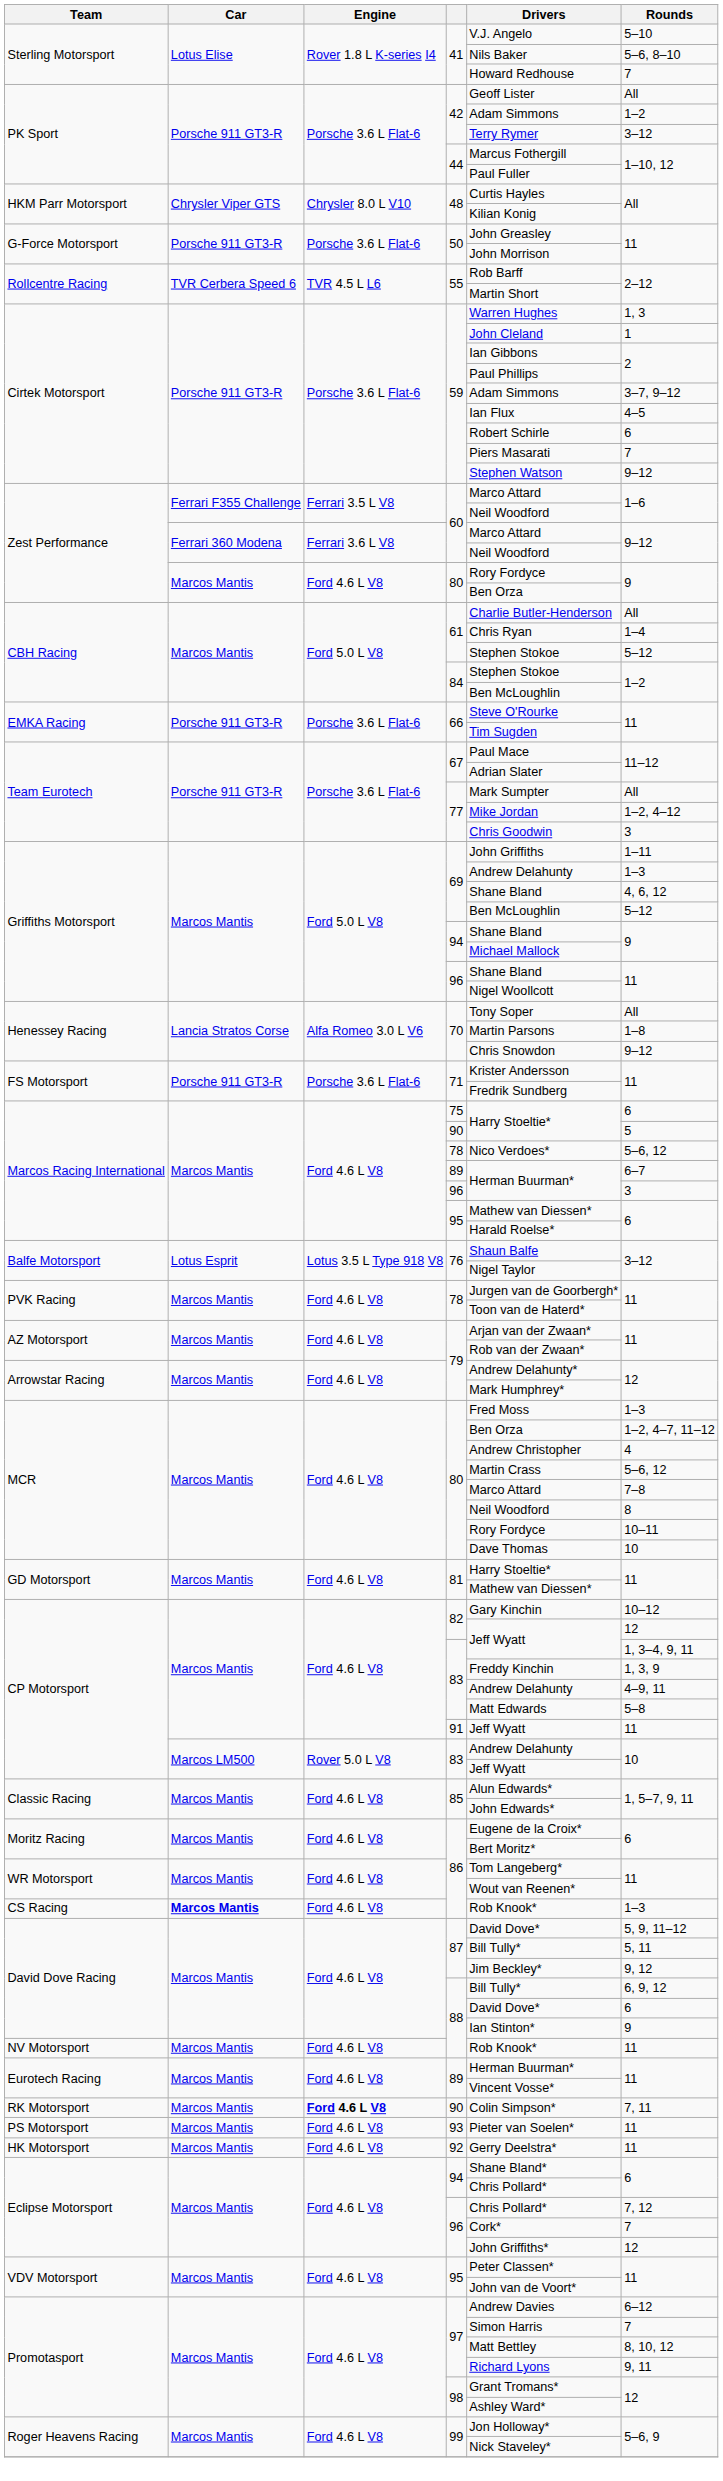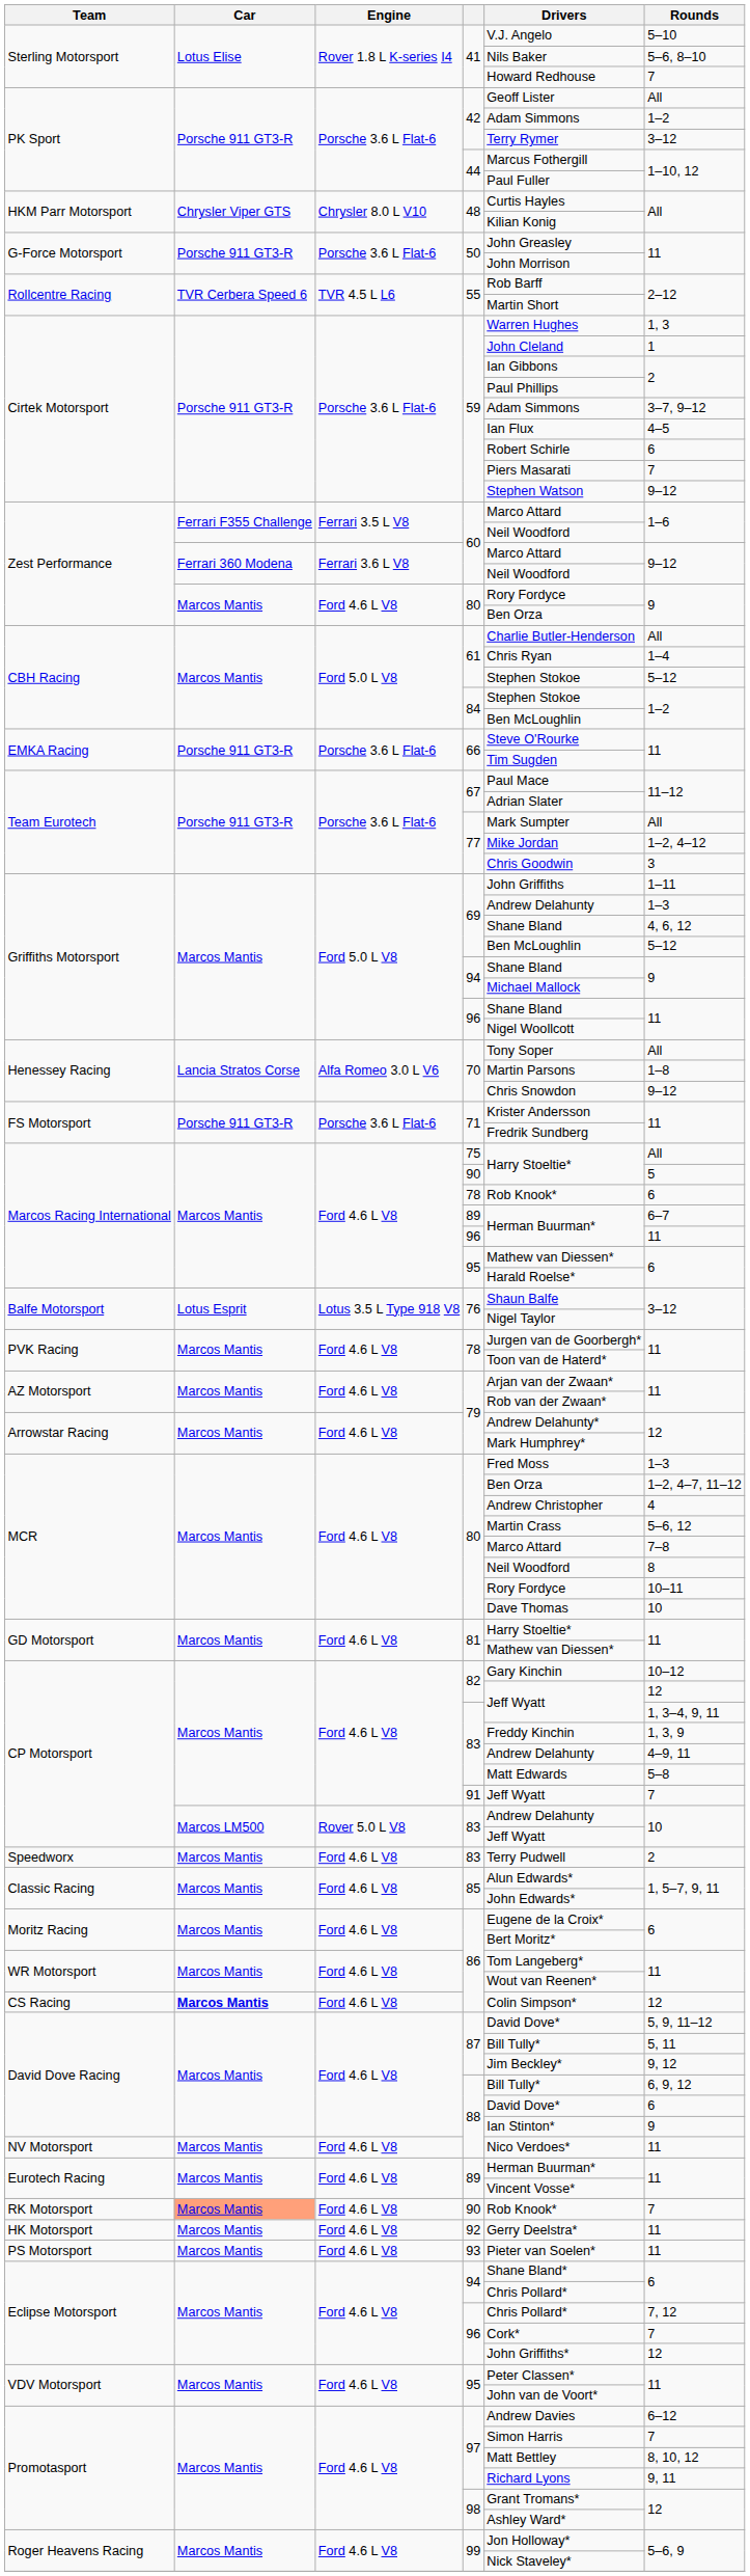 <table class="wikitable" style="font-size: 85%">
 <tr>
 <th>Team</th>
 <th>Car</th>
 <th>Engine</th>
 <th></th>
 <th>Drivers</th>
 <th>Rounds</th>
 </tr>
 <tr>
 <td rowspan=3> Sterling Motorsport</td>
 <td rowspan=3><a href='#'>Lotus Elise</a></td>
 <td rowspan=3><a href='#'>Rover</a> 1.8 L <a href='#'>K-series</a> <a href='#'>I4</a></td>
 <td rowspan=3 align="center">41</td>
 <td> V.J. Angelo</td>
 <td>5–10</td>
 </tr>
 <tr>
 <td> Nils Baker</td>
 <td>5–6, 8–10</td>
 </tr>
 <tr>
 <td> Howard Redhouse</td>
 <td>7</td>
 </tr>
 <tr>
 <td rowspan=5> PK Sport</td>
 <td rowspan=5><a href='#'>Porsche 911 GT3-R</a></td>
 <td rowspan=5><a href='#'>Porsche</a> 3.6 L <a href='#'>Flat-6</a></td>
 <td rowspan=3 align="center">42</td>
 <td> Geoff Lister</td>
 <td>All</td>
 </tr>
 <tr>
 <td> Adam Simmons</td>
 <td>1–2</td>
 </tr>
 <tr>
 <td> <a href='#'>Terry Rymer</a></td>
 <td>3–12</td>
 </tr>
 <tr>
 <td rowspan=2 align="center">44</td>
 <td> Marcus Fothergill</td>
 <td rowspan=2>1–10, 12</td>
 </tr>
 <tr>
 <td> Paul Fuller</td>
 </tr>
 <tr>
 <td rowspan=2> HKM Parr Motorsport</td>
 <td rowspan=2><a href='#'>Chrysler Viper GTS</a></td>
 <td rowspan=2><a href='#'>Chrysler</a> 8.0 L <a href='#'>V10</a></td>
 <td rowspan=2 align="center">48</td>
 <td> Curtis Hayles</td>
 <td rowspan=2>All</td>
 </tr>
 <tr>
 <td> Kilian Konig</td>
 </tr>
 <tr>
 <td rowspan=2> G-Force Motorsport</td>
 <td rowspan=2><a href='#'>Porsche 911 GT3-R</a></td>
 <td rowspan=2><a href='#'>Porsche</a> 3.6 L <a href='#'>Flat-6</a></td>
 <td rowspan=2 align="center">50</td>
 <td> John Greasley</td>
 <td rowspan=2>11</td>
 </tr>
 <tr>
 <td> John Morrison</td>
 </tr>
 <tr>
 <td rowspan=2> <a href='#'>Rollcentre Racing</a></td>
 <td rowspan=2><a href='#'>TVR Cerbera Speed 6</a></td>
 <td rowspan=2><a href='#'>TVR</a> 4.5 L <a href='#'>L6</a></td>
 <td rowspan=2 align="center">55</td>
 <td> Rob Barff</td>
 <td rowspan=2>2–12</td>
 </tr>
 <tr>
 <td> Martin Short</td>
 </tr>
 <tr>
 <td rowspan=9> Cirtek Motorsport</td>
 <td rowspan=9><a href='#'>Porsche 911 GT3-R</a></td>
 <td rowspan=9><a href='#'>Porsche</a> 3.6 L <a href='#'>Flat-6</a></td>
 <td rowspan=9 align="center">59</td>
 <td> <a href='#'>Warren Hughes</a></td>
 <td>1, 3</td>
 </tr>
 <tr>
 <td> <a href='#'>John Cleland</a></td>
 <td>1</td>
 </tr>
 <tr>
 <td> Ian Gibbons</td>
 <td rowspan=2>2</td>
 </tr>
 <tr>
 <td> Paul Phillips</td>
 </tr>
 <tr>
 <td> Adam Simmons</td>
 <td>3–7, 9–12</td>
 </tr>
 <tr>
 <td> Ian Flux</td>
 <td>4–5</td>
 </tr>
 <tr>
 <td> Robert Schirle</td>
 <td>6</td>
 </tr>
 <tr>
 <td> Piers Masarati</td>
 <td>7</td>
 </tr>
 <tr>
 <td> <a href='#'>Stephen Watson</a></td>
 <td>9–12</td>
 </tr>
 <tr>
 <td rowspan=6> Zest Performance</td>
 <td rowspan=2><a href='#'>Ferrari F355 Challenge</a></td>
 <td rowspan=2><a href='#'>Ferrari</a> 3.5 L <a href='#'>V8</a></td>
 <td rowspan=4 align="center">60</td>
 <td> Marco Attard</td>
 <td rowspan=2>1–6</td>
 </tr>
 <tr>
 <td> Neil Woodford</td>
 </tr>
 <tr>
 <td rowspan=2><a href='#'>Ferrari 360 Modena</a></td>
 <td rowspan=2><a href='#'>Ferrari</a> 3.6 L <a href='#'>V8</a></td>
 <td> Marco Attard</td>
 <td rowspan=2>9–12</td>
 </tr>
 <tr>
 <td> Neil Woodford</td>
 </tr>
 <tr>
 <td rowspan=2><a href='#'>Marcos Mantis</a></td>
 <td rowspan=2><a href='#'>Ford</a> 4.6 L <a href='#'>V8</a></td>
 <td rowspan=2 align="center">80</td>
 <td> Rory Fordyce</td>
 <td rowspan=2>9</td>
 </tr>
 <tr>
 <td> Ben Orza</td>
 </tr>
 <tr>
 <td rowspan=5> <a href='#'>CBH Racing</a></td>
 <td rowspan=5><a href='#'>Marcos Mantis</a></td>
 <td rowspan=5><a href='#'>Ford</a> 5.0 L <a href='#'>V8</a></td>
 <td rowspan=3 align="center">61</td>
 <td> <a href='#'>Charlie Butler-Henderson</a></td>
 <td>All</td>
 </tr>
 <tr>
 <td> Chris Ryan</td>
 <td>1–4</td>
 </tr>
 <tr>
 <td> Stephen Stokoe</td>
 <td>5–12</td>
 </tr>
 <tr>
 <td rowspan=2 align="center">84</td>
 <td> Stephen Stokoe</td>
 <td rowspan=2>1–2</td>
 </tr>
 <tr>
 <td> Ben McLoughlin</td>
 </tr>
 <tr>
 <td rowspan=2> <a href='#'>EMKA Racing</a></td>
 <td rowspan=2><a href='#'>Porsche 911 GT3-R</a></td>
 <td rowspan=2><a href='#'>Porsche</a> 3.6 L <a href='#'>Flat-6</a></td>
 <td rowspan=2 align="center">66</td>
 <td> <a href='#'>Steve O'Rourke</a></td>
 <td rowspan=2>11</td>
 </tr>
 <tr>
 <td> <a href='#'>Tim Sugden</a></td>
 </tr>
 <tr>
 <td rowspan=5> <a href='#'>Team Eurotech</a></td>
 <td rowspan=5><a href='#'>Porsche 911 GT3-R</a></td>
 <td rowspan=5><a href='#'>Porsche</a> 3.6 L <a href='#'>Flat-6</a></td>
 <td rowspan=2 align="center">67</td>
 <td> Paul Mace</td>
 <td rowspan=2>11–12</td>
 </tr>
 <tr>
 <td> Adrian Slater</td>
 </tr>
 <tr>
 <td rowspan=3 align="center">77</td>
 <td> Mark Sumpter</td>
 <td>All</td>
 </tr>
 <tr>
 <td> <a href='#'>Mike Jordan</a></td>
 <td>1–2, 4–12</td>
 </tr>
 <tr>
 <td> <a href='#'>Chris Goodwin</a></td>
 <td>3</td>
 </tr>
 <tr>
 <td rowspan=8> Griffiths Motorsport</td>
 <td rowspan=8><a href='#'>Marcos Mantis</a></td>
 <td rowspan=8><a href='#'>Ford</a> 5.0 L <a href='#'>V8</a></td>
 <td rowspan=4 align="center">69</td>
 <td> John Griffiths</td>
 <td>1–11</td>
 </tr>
 <tr>
 <td> Andrew Delahunty</td>
 <td>1–3</td>
 </tr>
 <tr>
 <td> Shane Bland</td>
 <td>4, 6, 12</td>
 </tr>
 <tr>
 <td> Ben McLoughlin</td>
 <td>5–12</td>
 </tr>
 <tr>
 <td rowspan=2 align="center">94</td>
 <td> Shane Bland</td>
 <td rowspan=2>9</td>
 </tr>
 <tr>
 <td> <a href='#'>Michael Mallock</a></td>
 </tr>
 <tr>
 <td rowspan=2 align="center">96</td>
 <td> Shane Bland</td>
 <td rowspan=2>11</td>
 </tr>
 <tr>
 <td> Nigel Woollcott</td>
 </tr>
 <tr>
 <td rowspan=3> Henessey Racing</td>
 <td rowspan=3><a href='#'>Lancia Stratos Corse</a></td>
 <td rowspan=3><a href='#'>Alfa Romeo</a> 3.0 L <a href='#'>V6</a></td>
 <td rowspan=3 align="center">70</td>
 <td> Tony Soper</td>
 <td>All</td>
 </tr>
 <tr>
 <td> Martin Parsons</td>
 <td>1–8</td>
 </tr>
 <tr>
 <td> Chris Snowdon</td>
 <td>9–12</td>
 </tr>
 <tr>
 <td rowspan=2> FS Motorsport</td>
 <td rowspan=2><a href='#'>Porsche 911 GT3-R</a></td>
 <td rowspan=2><a href='#'>Porsche</a> 3.6 L <a href='#'>Flat-6</a></td>
 <td rowspan=2 align="center">71</td>
 <td> Krister Andersson</td>
 <td rowspan=2>11</td>
 </tr>
 <tr>
 <td> Fredrik Sundberg</td>
 </tr>
 <tr>
 <td rowspan=7> <a href='#'>Marcos Racing International</a></td>
 <td rowspan=7><a href='#'>Marcos Mantis</a></td>
 <td rowspan=7><a href='#'>Ford</a> 4.6 L <a href='#'>V8</a></td>
 <td align="center">75</td>
 <td rowspan=2> Harry Stoeltie*</td>
-<td>6</td>
+<td>All</td>
 </tr>
 <tr>
 <td align="center">90</td>
 <td>5</td>
 </tr>
 <tr>
 <td align="center">78</td>
-<td> Nico Verdoes*</td>
-<td>5–6, 12</td>
+<td> Rob Knook*</td>
+<td>6</td>
 </tr>
 <tr>
 <td align="center">89</td>
 <td rowspan=2> Herman Buurman*</td>
 <td>6–7</td>
 </tr>
 <tr>
 <td align="center">96</td>
-<td>3</td>
+<td>11</td>
 </tr>
 <tr>
 <td rowspan=2 align="center">95</td>
 <td> Mathew van Diessen*</td>
 <td rowspan=2>6</td>
 </tr>
 <tr>
 <td> Harald Roelse*</td>
 </tr>
 <tr>
 <td rowspan=2> <a href='#'>Balfe Motorsport</a></td>
 <td rowspan=2><a href='#'>Lotus Esprit</a></td>
 <td rowspan=2><a href='#'>Lotus</a> 3.5 L <a href='#'>Type 918</a> <a href='#'>V8</a></td>
 <td rowspan=2 align="center">76</td>
 <td> <a href='#'>Shaun Balfe</a></td>
 <td rowspan=2>3–12</td>
 </tr>
 <tr>
 <td> Nigel Taylor</td>
 </tr>
 <tr>
 <td rowspan=2> PVK Racing</td>
 <td rowspan=2><a href='#'>Marcos Mantis</a></td>
 <td rowspan=2><a href='#'>Ford</a> 4.6 L <a href='#'>V8</a></td>
 <td rowspan=2 align="center">78</td>
 <td> Jurgen van de Goorbergh*</td>
 <td rowspan=2>11</td>
 </tr>
 <tr>
 <td> Toon van de Haterd*</td>
 </tr>
 <tr>
 <td rowspan=2> AZ Motorsport</td>
 <td rowspan=2><a href='#'>Marcos Mantis</a></td>
 <td rowspan=2><a href='#'>Ford</a> 4.6 L <a href='#'>V8</a></td>
 <td rowspan=4 align="center">79</td>
 <td> Arjan van der Zwaan*</td>
 <td rowspan=2>11</td>
 </tr>
 <tr>
 <td> Rob van der Zwaan*</td>
 </tr>
 <tr>
 <td rowspan=2> Arrowstar Racing</td>
 <td rowspan=2><a href='#'>Marcos Mantis</a></td>
 <td rowspan=2><a href='#'>Ford</a> 4.6 L <a href='#'>V8</a></td>
 <td> Andrew Delahunty*</td>
 <td rowspan=2>12</td>
 </tr>
 <tr>
 <td> Mark Humphrey*</td>
 </tr>
 <tr>
 <td rowspan=8> MCR</td>
 <td rowspan=8><a href='#'>Marcos Mantis</a></td>
 <td rowspan=8><a href='#'>Ford</a> 4.6 L <a href='#'>V8</a></td>
 <td rowspan=8 align="center">80</td>
 <td> Fred Moss</td>
 <td>1–3</td>
 </tr>
 <tr>
 <td> Ben Orza</td>
 <td>1–2, 4–7, 11–12</td>
 </tr>
 <tr>
 <td> Andrew Christopher</td>
 <td>4</td>
 </tr>
 <tr>
 <td> Martin Crass</td>
 <td>5–6, 12</td>
 </tr>
 <tr>
 <td> Marco Attard</td>
 <td>7–8</td>
 </tr>
 <tr>
 <td> Neil Woodford</td>
 <td>8</td>
 </tr>
 <tr>
 <td> Rory Fordyce</td>
 <td>10–11</td>
 </tr>
 <tr>
 <td> Dave Thomas</td>
 <td>10</td>
 </tr>
 <tr>
 <td rowspan=2> GD Motorsport</td>
 <td rowspan=2><a href='#'>Marcos Mantis</a></td>
 <td rowspan=2><a href='#'>Ford</a> 4.6 L <a href='#'>V8</a></td>
 <td rowspan=2 align="center">81</td>
 <td> Harry Stoeltie*</td>
 <td rowspan=2>11</td>
 </tr>
 <tr>
 <td> Mathew van Diessen*</td>
 </tr>
 <tr>
 <td rowspan=9> CP Motorsport</td>
 <td rowspan=7><a href='#'>Marcos Mantis</a></td>
 <td rowspan=7><a href='#'>Ford</a> 4.6 L <a href='#'>V8</a></td>
 <td rowspan=2 align="center">82</td>
 <td> Gary Kinchin</td>
 <td>10–12</td>
 </tr>
 <tr>
 <td rowspan=2> Jeff Wyatt</td>
 <td>12</td>
 </tr>
 <tr>
 <td rowspan=4 align="center">83</td>
 <td>1, 3–4, 9, 11</td>
 </tr>
 <tr>
 <td> Freddy Kinchin</td>
 <td>1, 3, 9</td>
 </tr>
 <tr>
 <td> Andrew Delahunty</td>
 <td>4–9, 11</td>
 </tr>
 <tr>
 <td> Matt Edwards</td>
 <td>5–8</td>
 </tr>
 <tr>
 <td align="center">91</td>
 <td> Jeff Wyatt</td>
-<td>11</td>
+<td>7</td>
 </tr>
 <tr>
 <td rowspan=2><a href='#'>Marcos LM500</a></td>
 <td rowspan=2><a href='#'>Rover</a> 5.0 L <a href='#'>V8</a></td>
 <td rowspan=2 align="center">83</td>
 <td> Andrew Delahunty</td>
 <td rowspan=2>10</td>
 </tr>
 <tr>
 <td> Jeff Wyatt</td>
+</tr>
+<tr>
+<td> Speedworx</td>
+<td><a href='#'>Marcos Mantis</a></td>
+<td><a href='#'>Ford</a> 4.6 L <a href='#'>V8</a></td>
+<td align="center">83</td>
+<td> Terry Pudwell</td>
+<td>2</td>
 </tr>
 <tr>
 <td rowspan=2> Classic Racing</td>
 <td rowspan=2><a href='#'>Marcos Mantis</a></td>
 <td rowspan=2><a href='#'>Ford</a> 4.6 L <a href='#'>V8</a></td>
 <td rowspan=2 align="center">85</td>
 <td> Alun Edwards*</td>
 <td rowspan=2>1, 5–7, 9, 11</td>
 </tr>
 <tr>
 <td> John Edwards*</td>
 </tr>
 <tr>
 <td rowspan=2> Moritz Racing</td>
 <td rowspan=2><a href='#'>Marcos Mantis</a></td>
 <td rowspan=2><a href='#'>Ford</a> 4.6 L <a href='#'>V8</a></td>
 <td rowspan=5 align="center">86</td>
 <td> Eugene de la Croix*</td>
 <td rowspan=2>6</td>
 </tr>
 <tr>
 <td> Bert Moritz*</td>
 </tr>
 <tr>
 <td rowspan=2> WR Motorsport</td>
 <td rowspan=2><a href='#'>Marcos Mantis</a></td>
 <td rowspan=2><a href='#'>Ford</a> 4.6 L <a href='#'>V8</a></td>
 <td> Tom Langeberg*</td>
 <td rowspan=2>11</td>
 </tr>
 <tr>
 <td> Wout van Reenen*</td>
 </tr>
 <tr>
 <td> CS Racing</td>
 <td><strong><a href='#'>Marcos Mantis</a></strong></td>
 <td><a href='#'>Ford</a> 4.6 L <a href='#'>V8</a></td>
-<td> Rob Knook*</td>
-<td>1–3</td>
+<td> Colin Simpson*</td>
+<td>12</td>
 </tr>
 <tr>
 <td rowspan=6> David Dove Racing</td>
 <td rowspan=6><a href='#'>Marcos Mantis</a></td>
 <td rowspan=6><a href='#'>Ford</a> 4.6 L <a href='#'>V8</a></td>
 <td rowspan=3 align="center">87</td>
 <td> David Dove*</td>
 <td>5, 9, 11–12</td>
 </tr>
 <tr>
 <td> Bill Tully*</td>
 <td>5, 11</td>
 </tr>
 <tr>
 <td> Jim Beckley*</td>
 <td>9, 12</td>
 </tr>
 <tr>
 <td rowspan=4 align="center">88</td>
 <td> Bill Tully*</td>
 <td>6, 9, 12</td>
 </tr>
 <tr>
 <td> David Dove*</td>
 <td>6</td>
 </tr>
 <tr>
 <td> Ian Stinton*</td>
 <td>9</td>
 </tr>
 <tr>
 <td> NV Motorsport</td>
 <td><a href='#'>Marcos Mantis</a></td>
 <td><a href='#'>Ford</a> 4.6 L <a href='#'>V8</a></td>
-<td> Rob Knook*</td>
+<td> Nico Verdoes*</td>
 <td>11</td>
 </tr>
 <tr>
 <td rowspan=2> Eurotech Racing</td>
 <td rowspan=2><a href='#'>Marcos Mantis</a></td>
 <td rowspan=2><a href='#'>Ford</a> 4.6 L <a href='#'>V8</a></td>
 <td rowspan=2 align="center">89</td>
 <td> Herman Buurman*</td>
 <td rowspan=2>11</td>
 </tr>
 <tr>
 <td> Vincent Vosse*</td>
 </tr>
 <tr>
 <td> RK Motorsport</td>
+<td style="background: lightsalmon;"><a href='#'>Marcos Mantis</a></td>
+<td><a href='#'>Ford</a> 4.6 L <a href='#'>V8</a></td>
+<td align="center">90</td>
+<td> Rob Knook*</td>
+<td>7</td>
+</tr>
+<tr>
+<td> HK Motorsport</td>
 <td><a href='#'>Marcos Mantis</a></td>
-<td><strong><a href='#'>Ford</a> 4.6 L <a href='#'>V8</a></strong></td>
-<td align="center">90</td>
-<td> Colin Simpson*</td>
-<td>7, 11</td>
+<td><a href='#'>Ford</a> 4.6 L <a href='#'>V8</a></td>
+<td align="center">92</td>
+<td> Gerry Deelstra*</td>
+<td>11</td>
 </tr>
 <tr>
 <td> PS Motorsport</td>
 <td><a href='#'>Marcos Mantis</a></td>
 <td><a href='#'>Ford</a> 4.6 L <a href='#'>V8</a></td>
 <td align="center">93</td>
 <td> Pieter van Soelen*</td>
-<td>11</td>
-</tr>
-<tr>
-<td> HK Motorsport</td>
-<td><a href='#'>Marcos Mantis</a></td>
-<td><a href='#'>Ford</a> 4.6 L <a href='#'>V8</a></td>
-<td align="center">92</td>
-<td> Gerry Deelstra*</td>
 <td>11</td>
 </tr>
 <tr>
 <td rowspan=5> Eclipse Motorsport</td>
 <td rowspan=5><a href='#'>Marcos Mantis</a></td>
 <td rowspan=5><a href='#'>Ford</a> 4.6 L <a href='#'>V8</a></td>
 <td rowspan=2 align="center">94</td>
 <td> Shane Bland*</td>
 <td rowspan=2>6</td>
 </tr>
 <tr>
 <td> Chris Pollard*</td>
 </tr>
 <tr>
 <td rowspan=3 align="center">96</td>
 <td> Chris Pollard*</td>
 <td>7, 12</td>
 </tr>
 <tr>
 <td> Cork*</td>
 <td>7</td>
 </tr>
 <tr>
 <td> John Griffiths*</td>
 <td>12</td>
 </tr>
 <tr>
 <td rowspan=2> VDV Motorsport</td>
 <td rowspan=2><a href='#'>Marcos Mantis</a></td>
 <td rowspan=2><a href='#'>Ford</a> 4.6 L <a href='#'>V8</a></td>
 <td rowspan=2 align="center">95</td>
 <td> Peter Classen*</td>
 <td rowspan=2>11</td>
 </tr>
 <tr>
 <td> John van de Voort*</td>
 </tr>
 <tr>
 <td rowspan=6> Promotasport</td>
 <td rowspan=6><a href='#'>Marcos Mantis</a></td>
 <td rowspan=6><a href='#'>Ford</a> 4.6 L <a href='#'>V8</a></td>
 <td rowspan=4 align="center">97</td>
 <td> Andrew Davies</td>
 <td>6–12</td>
 </tr>
 <tr>
 <td> Simon Harris</td>
 <td>7</td>
 </tr>
 <tr>
 <td> Matt Bettley</td>
 <td>8, 10, 12</td>
 </tr>
 <tr>
 <td> <a href='#'>Richard Lyons</a></td>
 <td>9, 11</td>
 </tr>
 <tr>
 <td rowspan=2 align="center">98</td>
 <td> Grant Tromans*</td>
 <td rowspan=2>12</td>
 </tr>
 <tr>
 <td> Ashley Ward*</td>
 </tr>
 <tr>
 <td rowspan=2> Roger Heavens Racing</td>
 <td rowspan=2><a href='#'>Marcos Mantis</a></td>
 <td rowspan=2><a href='#'>Ford</a> 4.6 L <a href='#'>V8</a></td>
 <td rowspan=2 align="center">99</td>
 <td> Jon Holloway*</td>
 <td rowspan=2>5–6, 9</td>
 </tr>
 <tr>
 <td> Nick Staveley*</td>
 </tr>
 <tr>
 </tr>
 </table>
